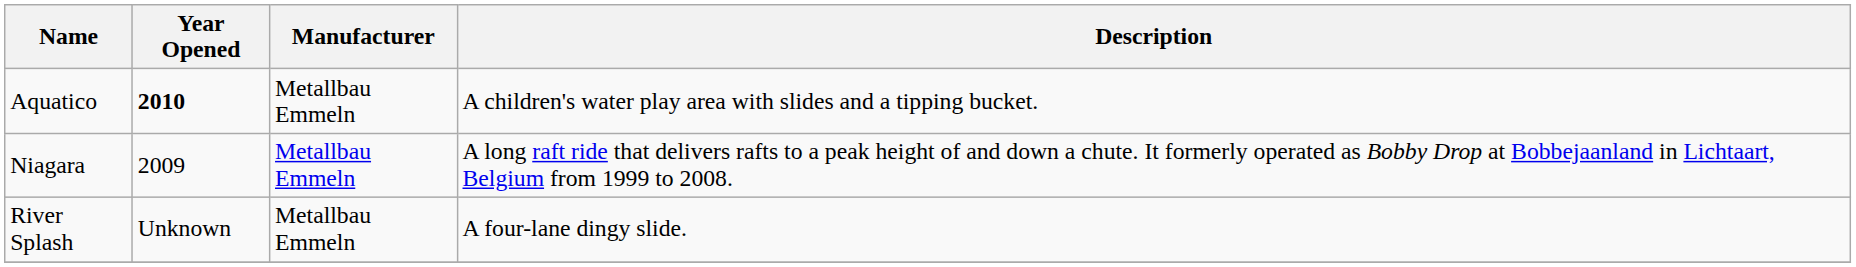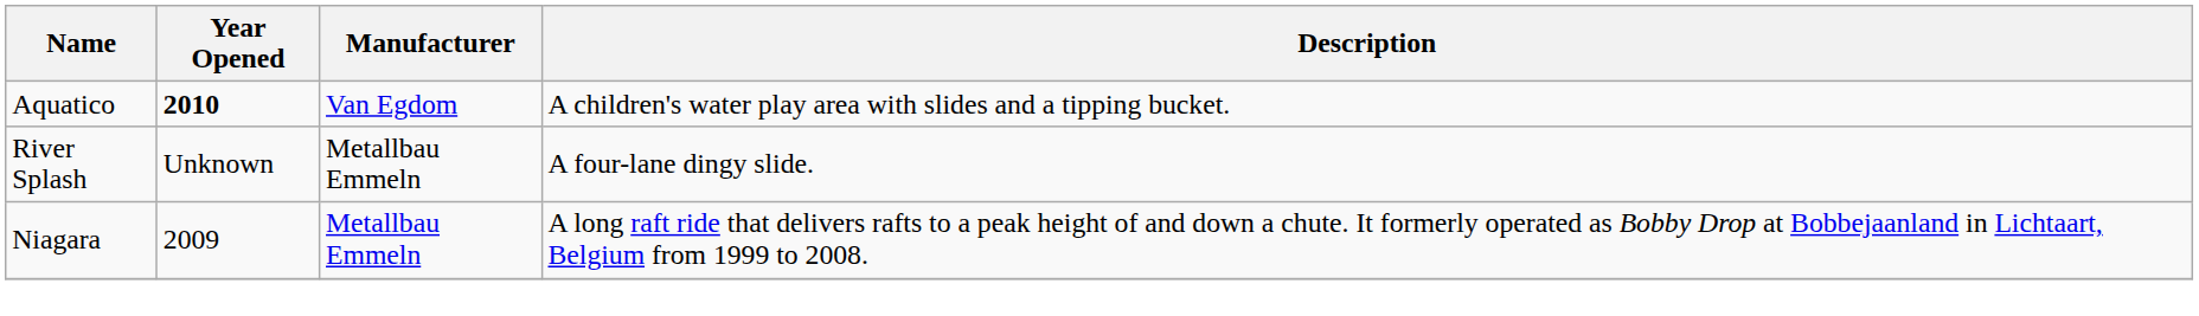 <table class="wikitable sortable">
 <tr>
 <th>Name</th>
 <th>Year Opened</th>
 <th>Manufacturer</th>
 <th>Description</th>
 </tr>
 <tr>
 <td>Aquatico</td>
 <td><strong>2010</strong></td>
+<td><a href='#'>Van Egdom</a></td>
+<td>A children's water play area with slides and a tipping bucket.</td>
+</tr>
+<tr>
+<td>River Splash</td>
+<td>Unknown</td>
 <td>Metallbau Emmeln</td>
-<td>A children's water play area with slides and a tipping bucket.</td>
+<td>A four-lane dingy slide.</td>
 </tr>
 <tr>
 <td>Niagara</td>
 <td>2009</td>
 <td><a href='#'>Metallbau Emmeln</a></td>
 <td>A  long <a href='#'>raft ride</a> that delivers rafts to a peak height of  and down a chute. It formerly operated as <em>Bobby Drop</em> at <a href='#'>Bobbejaanland</a> in <a href='#'>Lichtaart, Belgium</a> from 1999 to 2008.</td>
 </tr>
 <tr>
-<td>River Splash</td>
-<td>Unknown</td>
-<td>Metallbau Emmeln</td>
-<td>A four-lane dingy slide.</td>
-</tr>
-<tr>
 </tr>
 </table>
